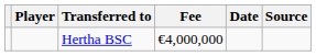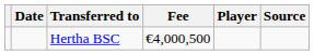 <table class="wikitable plainrowheaders sortable">
 <tr>
 <th></th>
-<th scope=col>Player</th>
+<th scope=col>Date</th>
 <th !scope=col>Transferred to</th>
 <th scope=col>Fee</th>
-<th scope=col>Date</th>
+<th scope=col>Player</th>
 <th scope=col>Source</th>
 </tr>
 <tr>
 <td align=center></td>
 <td></td>
 <td> <a href='#'>Hertha BSC</a></td>
-<td>€4,000,000</td>
+<td>€4,000,500</td>
 <td></td>
 <td></td>
 </tr>
 </table>
